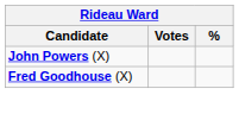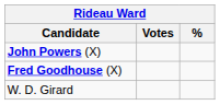 <table class="wikitable">
 <tr>
 <th colspan="3"><a href='#'>Rideau Ward</a></th>
 </tr>
 <tr>
 <th style="width: 170px">Candidate</th>
 <th style="width: 50px">Votes</th>
 <th style="width: 40px">%</th>
 </tr>
 <tr>
 <td><strong><a href='#'>John Powers</a></strong> (X)</td>
 <td></td>
 <td></td>
 </tr>
 <tr>
 <td><strong><a href='#'>Fred Goodhouse</a></strong> (X)</td>
 <td></td>
 <td></td>
 </tr>
+<tr>
+<td>W. D. Girard</td>
+<td></td>
+<td></td>
+</tr>
 </table>
